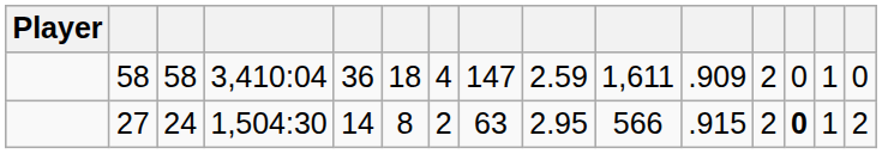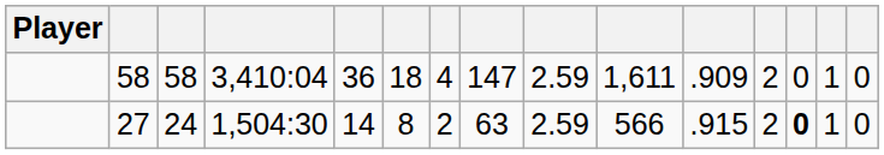 <table class="wikitable sortable" style="text-align:center;">
 <tr>
 <th>Player</th>
 <th></th>
 <th></th>
 <th></th>
 <th></th>
 <th></th>
 <th></th>
 <th></th>
 <th></th>
 <th></th>
 <th></th>
 <th></th>
 <th></th>
 <th></th>
 <th></th>
 </tr>
 <tr>
 <td></td>
 <td>58</td>
 <td>58</td>
 <td>3,410:04</td>
 <td>36</td>
 <td>18</td>
 <td>4</td>
 <td>147</td>
 <td>2.59</td>
 <td>1,611</td>
 <td>.909</td>
 <td>2</td>
 <td>0</td>
 <td>1</td>
 <td>0</td>
 </tr>
 <tr>
 <td></td>
 <td>27</td>
 <td>24</td>
 <td>1,504:30</td>
 <td>14</td>
 <td>8</td>
 <td>2</td>
 <td>63</td>
-<td>2.95</td>
+<td>2.59</td>
 <td>566</td>
 <td>.915</td>
 <td>2</td>
 <td><strong>0</strong></td>
 <td>1</td>
-<td>2</td>
+<td>0</td>
 </tr>
 </table>
